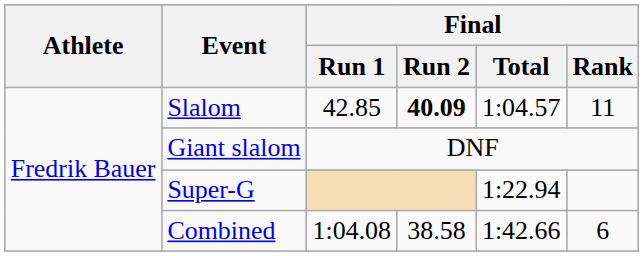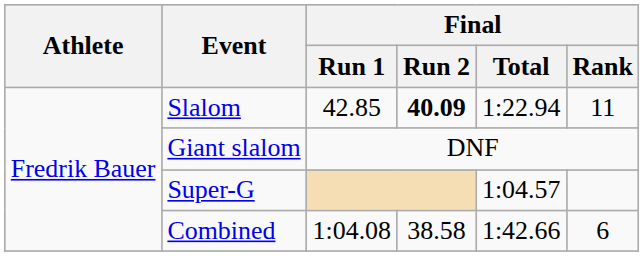 <table class="wikitable">
 <tr>
 <th rowspan="2">Athlete</th>
 <th rowspan="2">Event</th>
 <th colspan="4">Final</th>
 </tr>
 <tr>
 <th>Run 1</th>
 <th>Run 2</th>
 <th>Total</th>
 <th>Rank</th>
 </tr>
 <tr>
 <td rowspan=4><a href='#'>Fredrik Bauer</a></td>
 <td><a href='#'>Slalom</a></td>
 <td align="center">42.85</td>
 <td align="center"><strong>40.09</strong></td>
-<td align="center">1:04.57</td>
+<td align="center">1:22.94</td>
 <td align="center">11</td>
 </tr>
 <tr>
 <td><a href='#'>Giant slalom</a></td>
 <td colspan=4 align="center">DNF</td>
 </tr>
 <tr>
 <td><a href='#'>Super-G</a></td>
 <td colspan=2 bgcolor="wheat"></td>
-<td align="center">1:22.94</td>
+<td align="center">1:04.57</td>
 <td align="center"></td>
 </tr>
 <tr>
 <td><a href='#'>Combined</a></td>
 <td align="center">1:04.08</td>
 <td align="center">38.58</td>
 <td align="center">1:42.66</td>
 <td align="center">6</td>
 </tr>
 </table>
